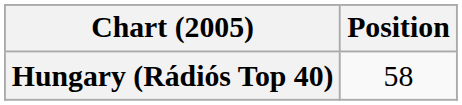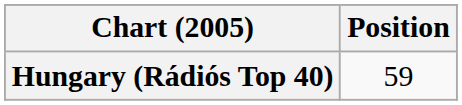 <table class="wikitable plainrowheaders" style="text-align:center">
 <tr>
 <th scope="col">Chart (2005)</th>
 <th scope="col">Position</th>
 </tr>
 <tr>
 <th scope="row">Hungary (Rádiós Top 40)</th>
-<td>58</td>
+<td>59</td>
 </tr>
 </table>
